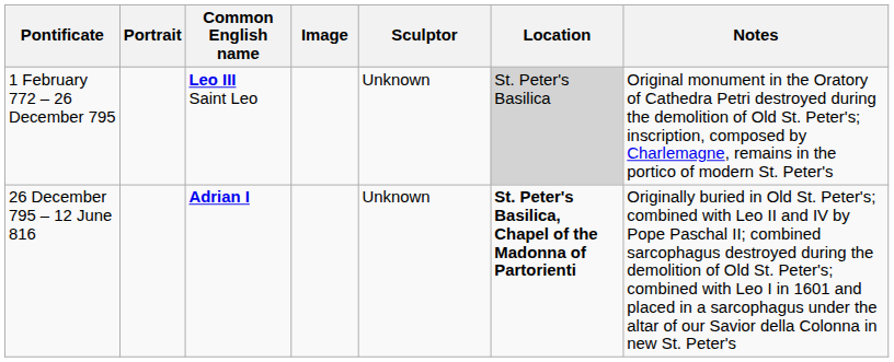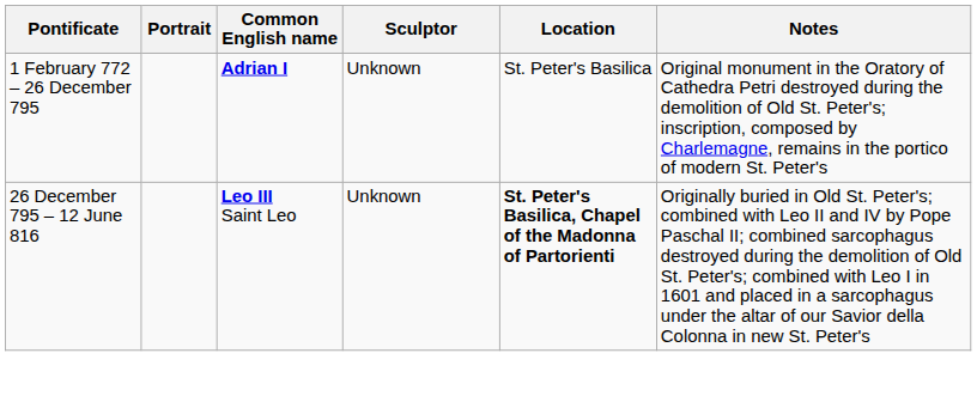 <table class=wikitable>
 <tr>
 <th style="width:13%;">Pontificate</th>
 <th style="width:5%;">Portrait</th>
 <th style="width:12%;">Common English name</th>
-<th>Image</th>
 <th style="width:15%;">Sculptor</th>
 <th style="width:15%;">Location</th>
 <th style="width:30%;">Notes</th>
 </tr>
 <tr valign="top">
 <td>1 February 772 – 26 December 795</td>
 <td></td>
-<td><strong><a href='#'>Leo III</a></strong><br>Saint Leo</td>
-<td></td>
+<td><strong><a href='#'>Adrian I</a></strong></td>
 <td>Unknown</td>
-<td style="background: lightgrey;">St. Peter's Basilica</td>
+<td>St. Peter's Basilica</td>
 <td>Original monument in the Oratory of Cathedra Petri destroyed during the demolition of Old St. Peter's; inscription, composed by <a href='#'>Charlemagne</a>, remains in the portico of modern St. Peter's</td>
 </tr>
 <tr valign="top">
 <td>26 December 795 – 12 June 816</td>
 <td></td>
-<td><strong><a href='#'>Adrian I</a></strong></td>
-<td></td>
+<td><strong><a href='#'>Leo III</a></strong><br>Saint Leo</td>
 <td>Unknown</td>
 <td><strong>St. Peter's Basilica, Chapel of the Madonna of Partorienti</strong></td>
 <td>Originally buried in Old St. Peter's; combined with Leo II and IV by Pope Paschal II; combined sarcophagus destroyed during the demolition of Old St. Peter's; combined with Leo I in 1601 and placed in a sarcophagus under the altar of our Savior della Colonna in new St. Peter's</td>
 </tr>
 </table>
